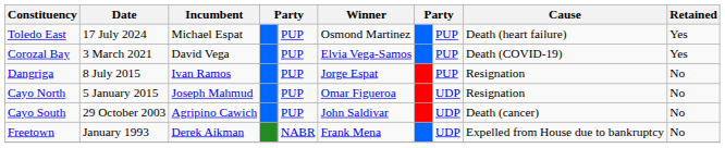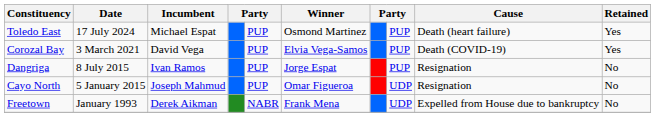 <table class="wikitable">
 <tr>
 <th>Constituency</th>
 <th>Date</th>
 <th>Incumbent</th>
 <th colspan=2>Party</th>
 <th>Winner</th>
 <th colspan=2>Party</th>
 <th>Cause</th>
 <th>Retained</th>
 </tr>
 <tr>
 <td><a href='#'>Toledo East</a></td>
 <td>17 July 2024</td>
 <td>Michael Espat</td>
 <td style="background: #0066FF">    </td>
 <td><a href='#'>PUP</a></td>
 <td>Osmond Martinez</td>
 <td style="background: #0066FF">    </td>
 <td><a href='#'>PUP</a></td>
 <td>Death (heart failure)</td>
 <td>Yes</td>
 </tr>
 <tr>
 <td><a href='#'>Corozal Bay</a></td>
 <td>3 March 2021</td>
 <td>David Vega</td>
 <td style="background: #0066FF">    </td>
 <td><a href='#'>PUP</a></td>
 <td><a href='#'>Elvia Vega-Samos</a></td>
 <td style="background: #0066FF">    </td>
 <td><a href='#'>PUP</a></td>
 <td>Death (COVID-19)</td>
 <td>Yes</td>
 </tr>
 <tr>
 <td><a href='#'>Dangriga</a></td>
 <td>8 July 2015</td>
 <td><a href='#'>Ivan Ramos</a></td>
 <td style="background: #0066FF">    </td>
 <td><a href='#'>PUP</a></td>
 <td><a href='#'>Jorge Espat</a></td>
 <td style="background: #FF0000">    </td>
 <td><a href='#'>PUP</a></td>
 <td>Resignation</td>
 <td>No</td>
 </tr>
 <tr>
 <td><a href='#'>Cayo North</a></td>
 <td>5 January 2015</td>
 <td><a href='#'>Joseph Mahmud</a></td>
 <td style="background: #0066FF">    </td>
 <td><a href='#'>PUP</a></td>
 <td><a href='#'>Omar Figueroa</a></td>
 <td style="background: #FF0000">    </td>
 <td><a href='#'>UDP</a></td>
 <td>Resignation</td>
 <td>No</td>
 </tr>
 <tr>
-<td><a href='#'>Cayo South</a></td>
-<td>29 October 2003</td>
-<td><a href='#'>Agripino Cawich</a></td>
-<td style="background: #0066FF">    </td>
-<td><a href='#'>PUP</a></td>
-<td><a href='#'>John Saldivar</a></td>
-<td style="background: #FF0000">    </td>
-<td><a href='#'>UDP</a></td>
-<td>Death (cancer)</td>
-<td>No</td>
-</tr>
-<tr>
 <td><a href='#'>Freetown</a></td>
 <td>January 1993</td>
 <td><a href='#'>Derek Aikman</a></td>
 <td style="background: #228B22">    </td>
 <td><a href='#'>NABR</a></td>
 <td><a href='#'>Frank Mena</a></td>
 <td style="background: #0066FF">    </td>
 <td><a href='#'>UDP</a></td>
 <td>Expelled from House due to bankruptcy</td>
 <td>No</td>
 </tr>
 <tr>
 </tr>
 </table>
